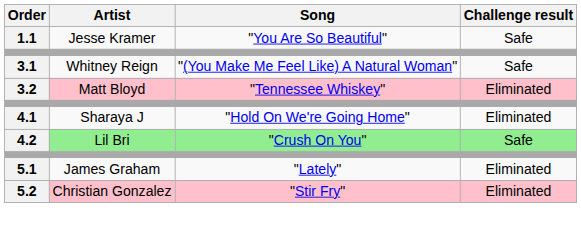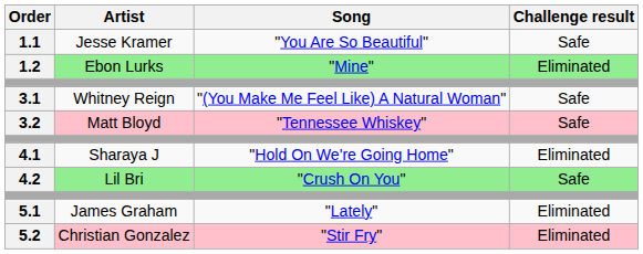 <table class="wikitable plainrowheaders" style="text-align: center;">
 <tr>
 <th>Order</th>
 <th>Artist</th>
 <th>Song</th>
 <th>Challenge result</th>
 </tr>
 <tr>
 <th>1.1</th>
 <td>Jesse Kramer</td>
 <td>"<a href='#'>You Are So Beautiful</a>"</td>
 <td>Safe</td>
+</tr>
+<tr style="background:lightgreen;">
+<th>1.2</th>
+<td>Ebon Lurks</td>
+<td>"<a href='#'>Mine</a>"</td>
+<td>Eliminated</td>
 </tr>
 <tr>
 <td colspan="4" style="background:darkgrey"></td>
 </tr>
 <tr>
 </tr>
 <tr>
 <th>3.1</th>
 <td>Whitney Reign</td>
 <td>"<a href='#'>(You Make Me Feel Like) A Natural Woman</a>"</td>
 <td>Safe</td>
 </tr>
 <tr style="background:pink;">
 <th>3.2</th>
 <td>Matt Bloyd</td>
 <td>"<a href='#'>Tennessee Whiskey</a>"</td>
-<td>Eliminated</td>
+<td>Safe</td>
 </tr>
 <tr>
 <td colspan="4" style="background:darkgrey"></td>
 </tr>
 <tr>
 <th>4.1</th>
 <td>Sharaya J</td>
 <td>"<a href='#'>Hold On We're Going Home</a>"</td>
 <td>Eliminated</td>
 </tr>
 <tr style="background:lightgreen;">
 <th>4.2</th>
 <td>Lil Bri</td>
 <td>"<a href='#'>Crush On You</a>"</td>
 <td>Safe</td>
 </tr>
 <tr>
 <td colspan="4" style="background:darkgrey"></td>
 </tr>
 <tr>
 <th>5.1</th>
 <td>James Graham</td>
 <td>"<a href='#'>Lately</a>"</td>
 <td>Eliminated</td>
 </tr>
 <tr style="background:pink;">
 <th>5.2</th>
 <td>Christian Gonzalez</td>
 <td>"<a href='#'>Stir Fry</a>"</td>
 <td>Eliminated</td>
 </tr>
 </table>
